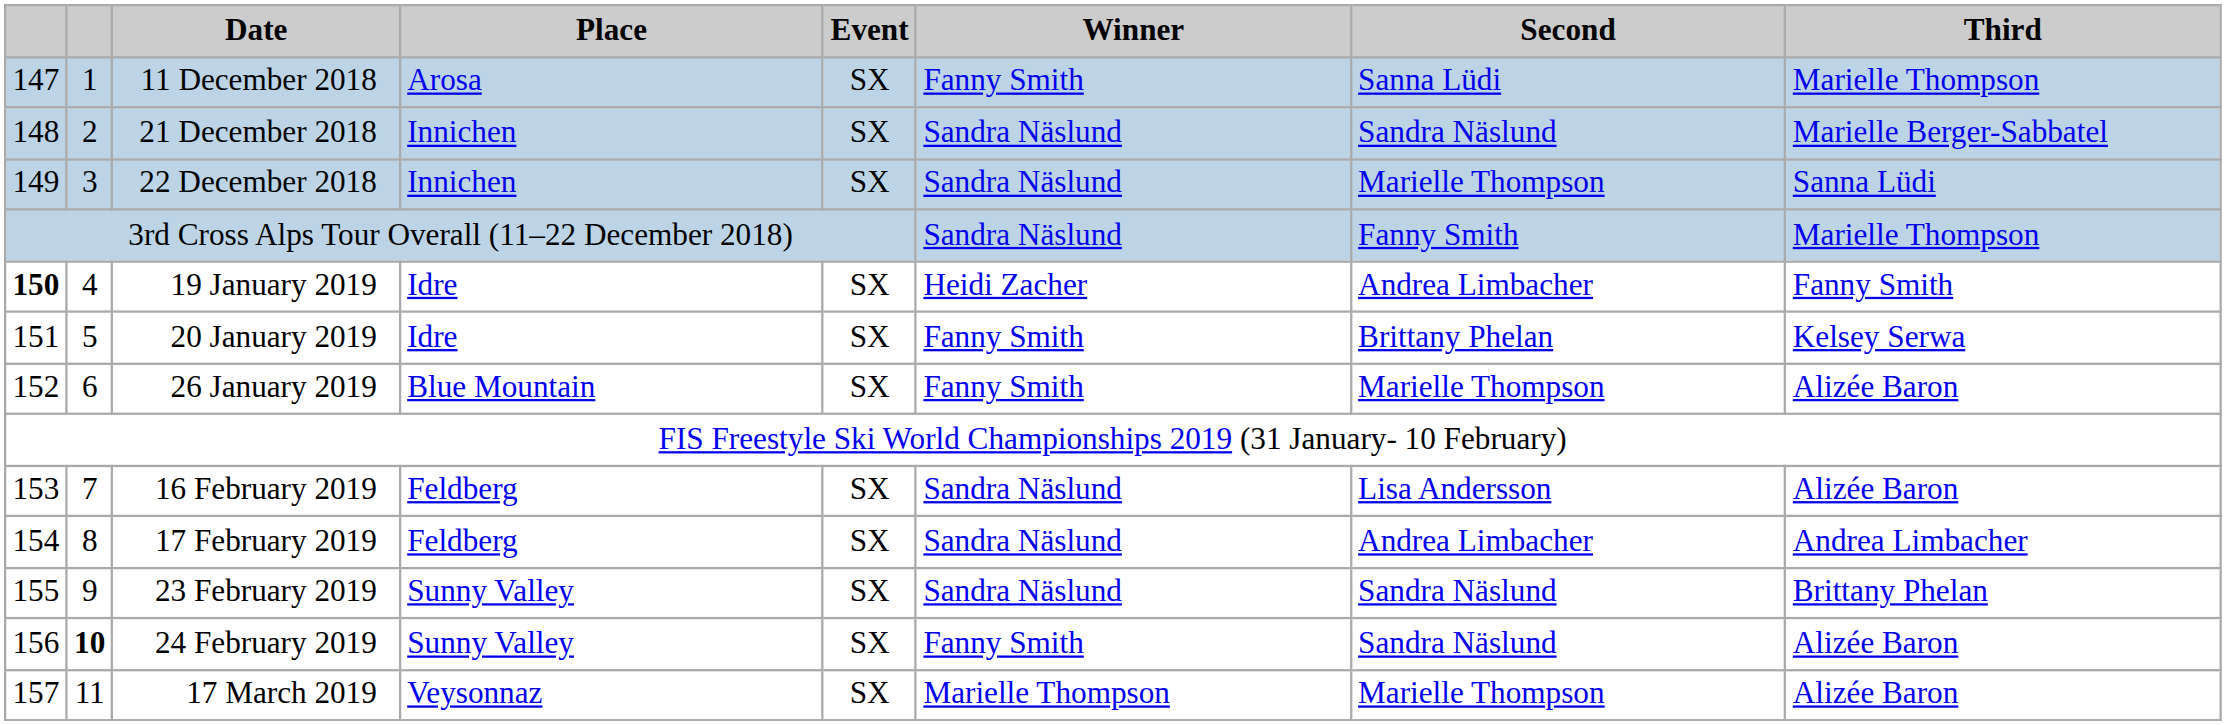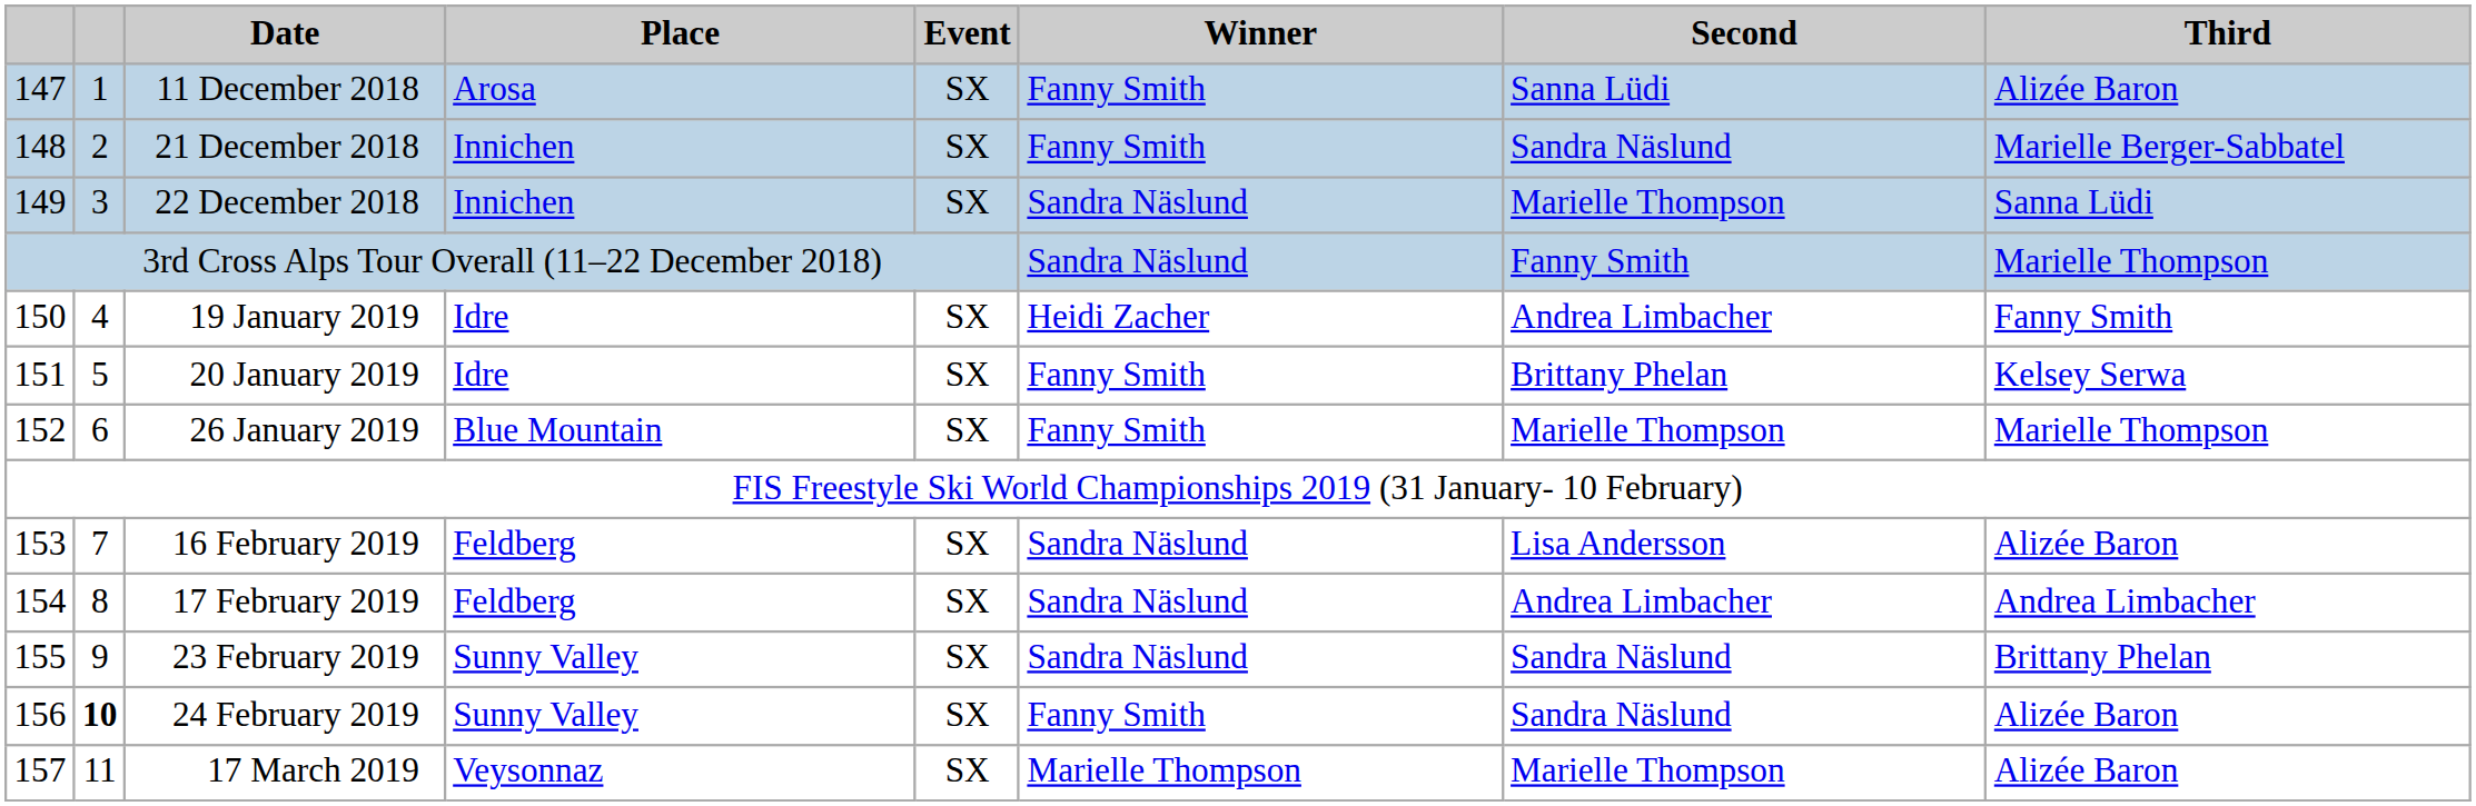 <table class="wikitable plainrowheaders" style="background:#fff; font-size:86%; line-height:16px; border:grey solid 1px; border-collapse:collapse;">
 <tr style="background:#ccc; text-align:center;">
 <th scope="col" style="background:#ccc; width=20 px;"></th>
 <th scope="col" style="background:#ccc; width=30 px;"></th>
 <th scope="col" style="background:#ccc; width:120px;">Date</th>
 <th scope="col" style="background:#ccc; width:180px;">Place</th>
 <th scope="col" style="background:#ccc; width:15px;">Event</th>
 <th scope="col" style="background:#ccc; width:185px;">Winner</th>
 <th scope="col" style="background:#ccc; width:185px;">Second</th>
 <th scope="col" style="background:#ccc; width:185px;">Third</th>
 </tr>
 <tr bgcolor=#BCD4E6>
 <td align="center">147</td>
 <td align="center">1</td>
 <td align="right">11 December 2018  </td>
 <td> <a href='#'>Arosa</a></td>
 <td align="center">SX</td>
 <td> <a href='#'>Fanny Smith</a></td>
 <td> <a href='#'>Sanna Lüdi</a></td>
-<td> <a href='#'>Marielle Thompson</a></td>
+<td> <a href='#'>Alizée Baron</a></td>
 </tr>
 <tr bgcolor=#BCD4E6>
 <td align=center>148</td>
 <td align=center>2</td>
 <td align=right>21 December 2018  </td>
 <td> <a href='#'>Innichen</a></td>
 <td align=center>SX</td>
-<td> <a href='#'>Sandra Näslund</a></td>
+<td> <a href='#'>Fanny Smith</a></td>
 <td> <a href='#'>Sandra Näslund</a></td>
 <td> <a href='#'>Marielle Berger-Sabbatel</a></td>
 </tr>
 <tr bgcolor=#BCD4E6>
 <td align=center>149</td>
 <td align=center>3</td>
 <td align=right>22 December 2018  </td>
 <td> <a href='#'>Innichen</a></td>
 <td align=center>SX</td>
 <td> <a href='#'>Sandra Näslund</a></td>
 <td> <a href='#'>Marielle Thompson</a></td>
 <td> <a href='#'>Sanna Lüdi</a></td>
 </tr>
 <tr bgcolor=#BCD4E6>
 <td colspan=5 align=center>3rd Cross Alps Tour Overall (11–22 December 2018)</td>
 <td> <a href='#'>Sandra Näslund</a></td>
 <td> <a href='#'>Fanny Smith</a></td>
 <td> <a href='#'>Marielle Thompson</a></td>
 </tr>
 <tr>
-<td align=center><strong>150</strong></td>
+<td align=center>150</td>
 <td align=center>4</td>
 <td align=right>19 January 2019  </td>
 <td> <a href='#'>Idre</a></td>
 <td align=center>SX</td>
 <td> <a href='#'>Heidi Zacher</a></td>
 <td> <a href='#'>Andrea Limbacher</a></td>
 <td> <a href='#'>Fanny Smith</a></td>
 </tr>
 <tr>
 <td align=center>151</td>
 <td align=center>5</td>
 <td align=right>20 January 2019  </td>
 <td> <a href='#'>Idre</a></td>
 <td align=center>SX</td>
 <td> <a href='#'>Fanny Smith</a></td>
 <td> <a href='#'>Brittany Phelan</a></td>
 <td> <a href='#'>Kelsey Serwa</a></td>
 </tr>
 <tr>
 <td align=center>152</td>
 <td align=center>6</td>
 <td align=right>26 January 2019  </td>
 <td> <a href='#'>Blue Mountain</a></td>
 <td align=center>SX</td>
 <td> <a href='#'>Fanny Smith</a></td>
 <td> <a href='#'>Marielle Thompson</a></td>
-<td> <a href='#'>Alizée Baron</a></td>
+<td> <a href='#'>Marielle Thompson</a></td>
 </tr>
 <tr>
 <td colspan="8" align="middle"><a href='#'>FIS Freestyle Ski World Championships 2019</a>  (31 January- 10 February)</td>
 </tr>
 <tr>
 <td align=center>153</td>
 <td align=center>7</td>
 <td align=right>16 February 2019  </td>
 <td> <a href='#'>Feldberg</a></td>
 <td align=center>SX</td>
 <td> <a href='#'>Sandra Näslund</a></td>
 <td> <a href='#'>Lisa Andersson</a></td>
 <td> <a href='#'>Alizée Baron</a></td>
 </tr>
 <tr>
 <td align=center>154</td>
 <td align=center>8</td>
 <td align=right>17 February 2019  </td>
 <td> <a href='#'>Feldberg</a></td>
 <td align=center>SX</td>
 <td> <a href='#'>Sandra Näslund</a></td>
 <td> <a href='#'>Andrea Limbacher</a></td>
 <td> <a href='#'>Andrea Limbacher</a></td>
 </tr>
 <tr>
 <td align=center>155</td>
 <td align=center>9</td>
 <td align=right>23 February 2019  </td>
 <td> <a href='#'>Sunny Valley</a></td>
 <td align=center>SX</td>
 <td> <a href='#'>Sandra Näslund</a></td>
 <td> <a href='#'>Sandra Näslund</a></td>
 <td> <a href='#'>Brittany Phelan</a></td>
 </tr>
 <tr>
 <td align=center>156</td>
 <td align=center><strong>10</strong></td>
 <td align=right>24 February 2019  </td>
 <td> <a href='#'>Sunny Valley</a></td>
 <td align=center>SX</td>
 <td> <a href='#'>Fanny Smith</a></td>
 <td> <a href='#'>Sandra Näslund</a></td>
 <td> <a href='#'>Alizée Baron</a></td>
 </tr>
 <tr>
 <td align=center>157</td>
 <td align=center>11</td>
 <td align=right>17 March 2019  </td>
 <td> <a href='#'>Veysonnaz</a></td>
 <td align=center>SX</td>
 <td> <a href='#'>Marielle Thompson</a></td>
 <td> <a href='#'>Marielle Thompson</a></td>
 <td> <a href='#'>Alizée Baron</a></td>
 </tr>
 </table>
